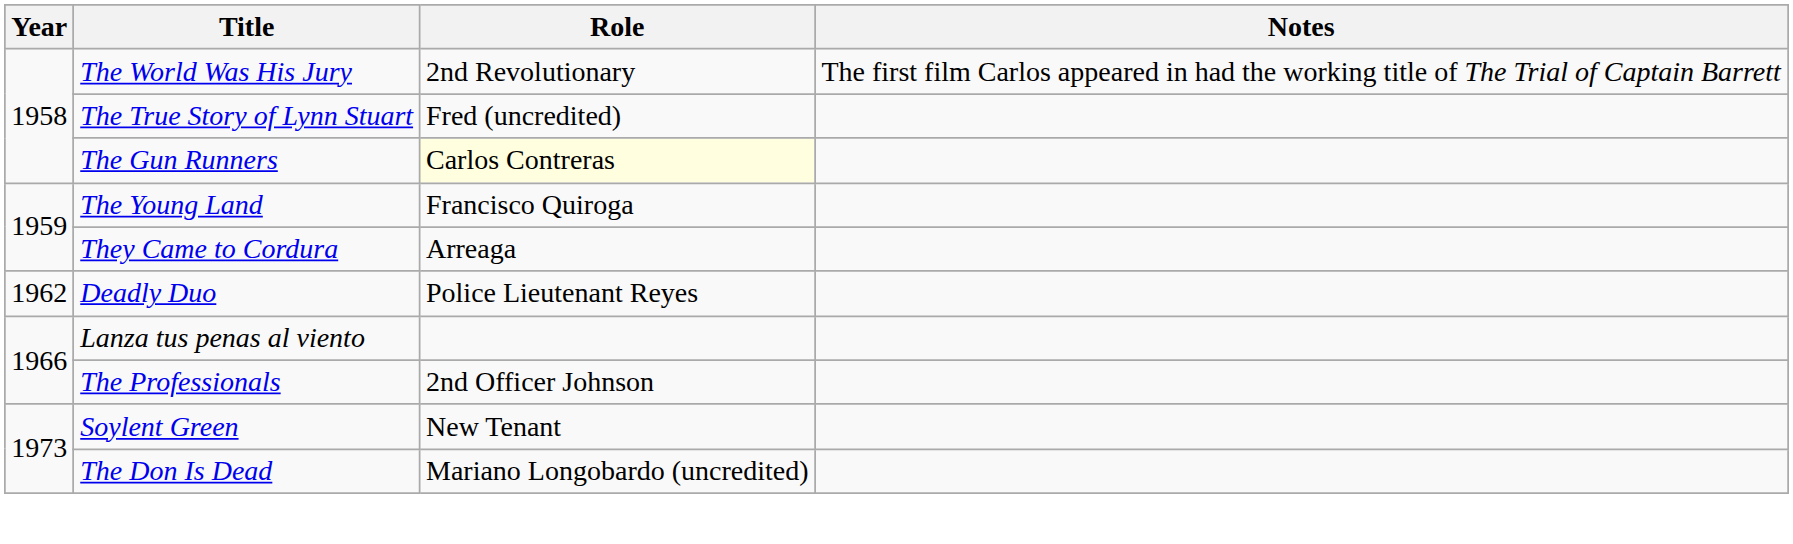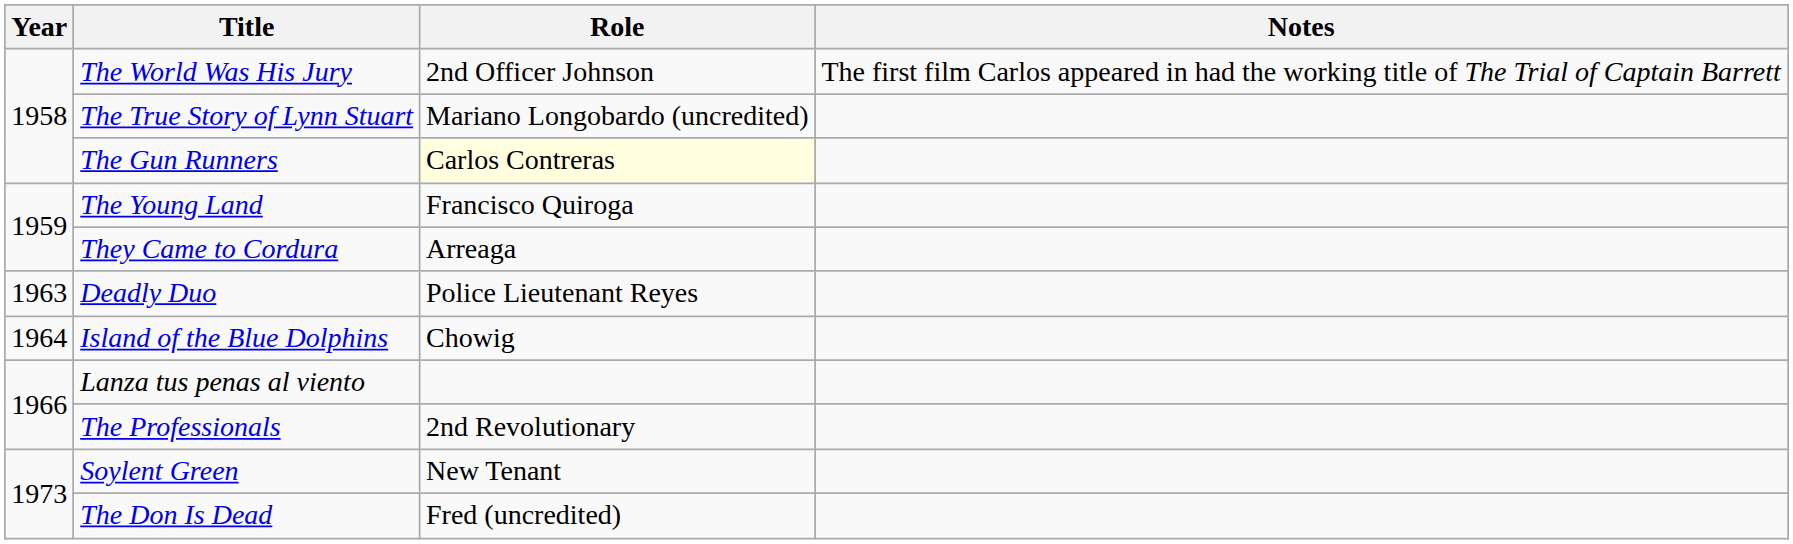 <table class="wikitable sortable plainrowheaders">
 <tr>
 <th scope="col">Year</th>
 <th scope="col">Title</th>
 <th scope="col">Role</th>
 <th scope="col">Notes</th>
 </tr>
 <tr>
 <td rowspan=3>1958</td>
 <td><em><a href='#'>The World Was His Jury</a></em></td>
-<td>2nd Revolutionary</td>
+<td>2nd Officer Johnson</td>
 <td>The first film Carlos appeared in had the working title of <em>The Trial of Captain Barrett</em></td>
 </tr>
 <tr>
 <td><em><a href='#'>The True Story of Lynn Stuart</a></em></td>
-<td>Fred (uncredited)</td>
+<td>Mariano Longobardo (uncredited)</td>
 <td></td>
 </tr>
 <tr>
 <td><em><a href='#'>The Gun Runners</a></em></td>
 <td style="background: lightyellow;">Carlos Contreras</td>
 <td></td>
 </tr>
 <tr>
 <td rowspan=2>1959</td>
 <td><em><a href='#'>The Young Land</a></em></td>
 <td>Francisco Quiroga</td>
 <td></td>
 </tr>
 <tr>
 <td><em><a href='#'>They Came to Cordura</a></em></td>
 <td>Arreaga</td>
 <td></td>
 </tr>
 <tr>
-<td>1962</td>
+<td>1963</td>
 <td><em><a href='#'>Deadly Duo</a></em></td>
 <td>Police Lieutenant Reyes</td>
+<td></td>
+</tr>
+<tr>
+<td>1964</td>
+<td><em><a href='#'>Island of the Blue Dolphins</a></em></td>
+<td>Chowig</td>
 <td></td>
 </tr>
 <tr>
 <td rowspan=2>1966</td>
 <td><em>Lanza tus penas al viento</em></td>
 <td></td>
 <td></td>
 </tr>
 <tr>
 <td><em><a href='#'>The Professionals</a></em></td>
-<td>2nd Officer Johnson</td>
+<td>2nd Revolutionary</td>
 <td></td>
 </tr>
 <tr>
 <td rowspan=2>1973</td>
 <td><em><a href='#'>Soylent Green</a></em></td>
 <td>New Tenant</td>
 <td></td>
 </tr>
 <tr>
 <td><em><a href='#'>The Don Is Dead</a></em></td>
-<td>Mariano Longobardo (uncredited)</td>
+<td>Fred (uncredited)</td>
 <td></td>
 </tr>
 </table>
